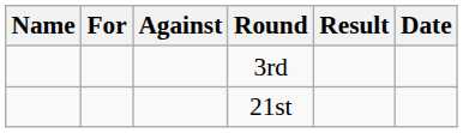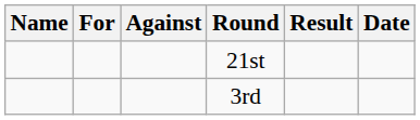 <table class="wikitable sortable" style="white-space:nowrap;">
 <tr>
 <th>Name</th>
 <th>For</th>
 <th>Against</th>
 <th>Round</th>
 <th>Result</th>
 <th>Date</th>
 </tr>
 <tr>
 <td> </td>
 <td></td>
 <td></td>
-<td align=center>3rd</td>
+<td align=center>21st</td>
 <td align=center></td>
 <td></td>
 </tr>
 <tr>
 <td> </td>
 <td></td>
 <td></td>
-<td align=center>21st</td>
+<td align=center>3rd</td>
 <td align=center></td>
 <td></td>
 </tr>
 </table>
